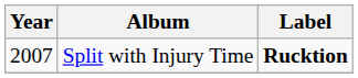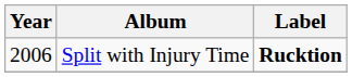 <table class="wikitable">
 <tr>
 <th>Year</th>
 <th>Album</th>
 <th>Label</th>
 </tr>
 <tr>
-<td>2007</td>
+<td>2006</td>
 <td><a href='#'>Split</a> with Injury Time</td>
 <td style="text-align:center;"><strong>Rucktion</strong></td>
 </tr>
 <tr>
 </tr>
 </table>
